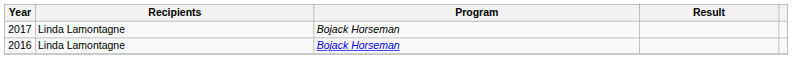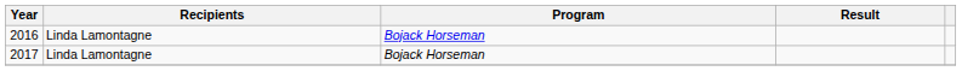 <table class="wikitable plainrowheaders" style="font-size: 90%" width=85%>
 <tr>
 <th scope="col" style="width:2%;">Year</th>
 <th scope="col" style="width:30%;">Recipients</th>
 <th scope="col" style="width:35%;">Program</th>
 <th scope="col" style="width:15%;">Result</th>
 <th scope="col" class="unsortable" style="width:1%;"></th>
 </tr>
 <tr>
+<td style="text-align:center;">2016</td>
+<td>Linda Lamontagne</td>
+<td><em><a href='#'>Bojack Horseman</a></em></td>
+<td></td>
+<td style="text-align:center;"></td>
+</tr>
+<tr>
 <td style="text-align:center;">2017</td>
 <td>Linda Lamontagne</td>
 <td><em>Bojack Horseman</em></td>
 <td></td>
 <td style="text-align:center;"></td>
 </tr>
 <tr>
-<td style="text-align:center;">2016</td>
-<td>Linda Lamontagne</td>
-<td><em><a href='#'>Bojack Horseman</a></em></td>
-<td></td>
-<td style="text-align:center;"></td>
-</tr>
-<tr>
 </tr>
 </table>
